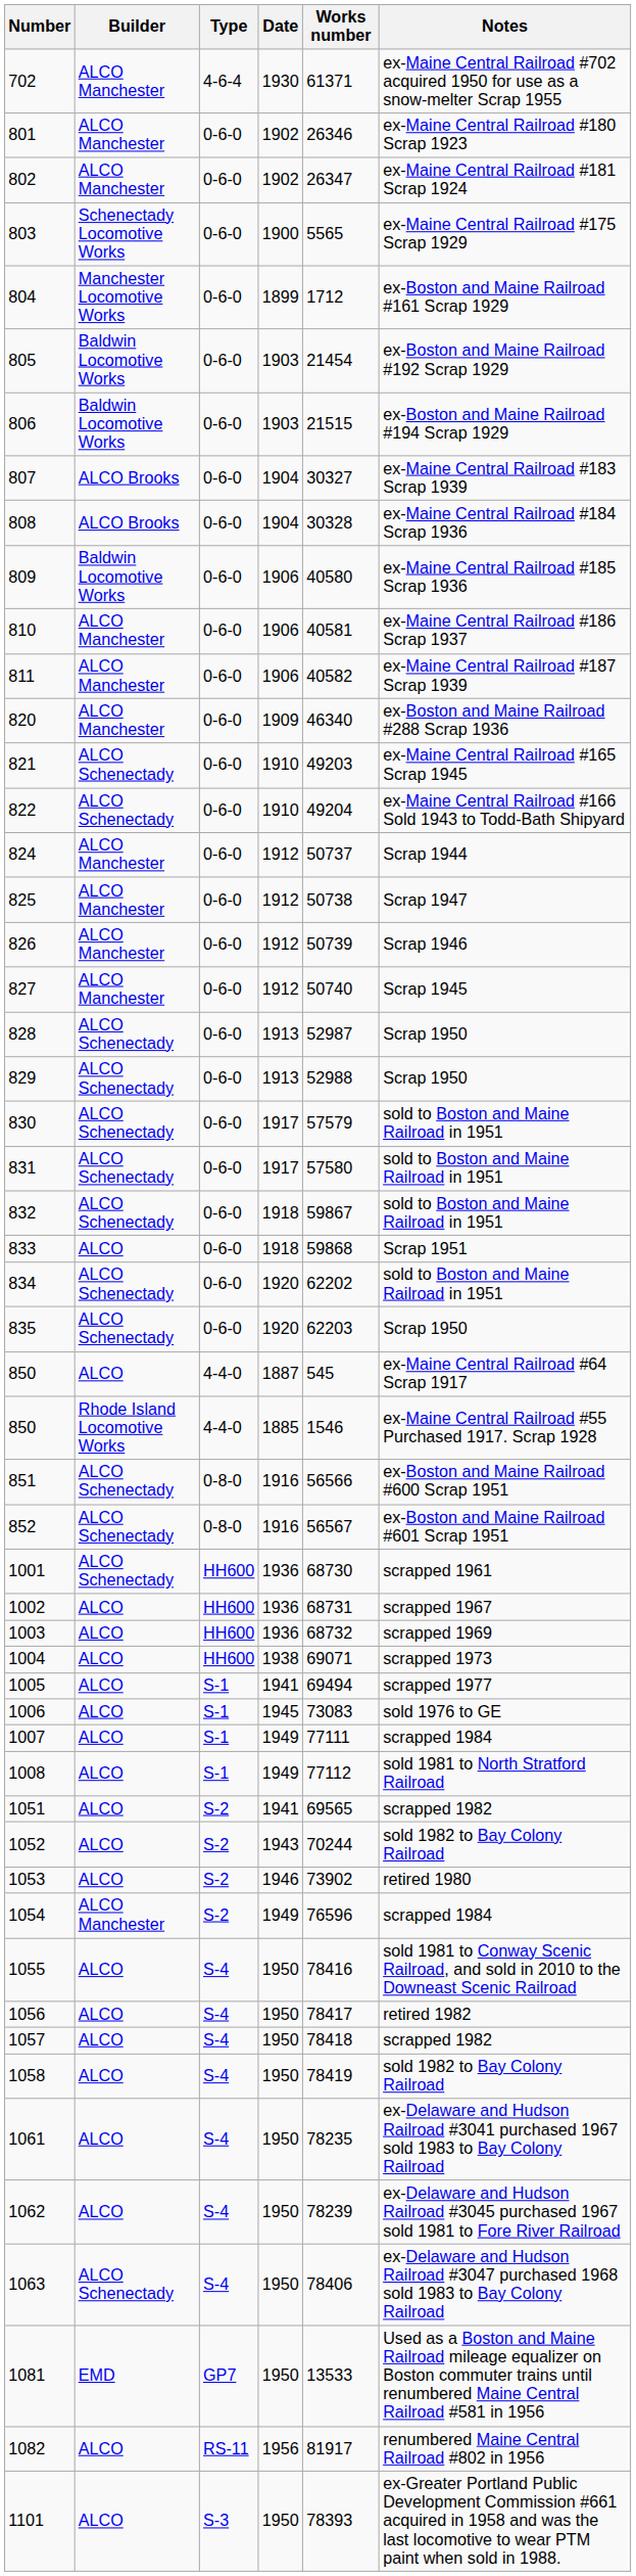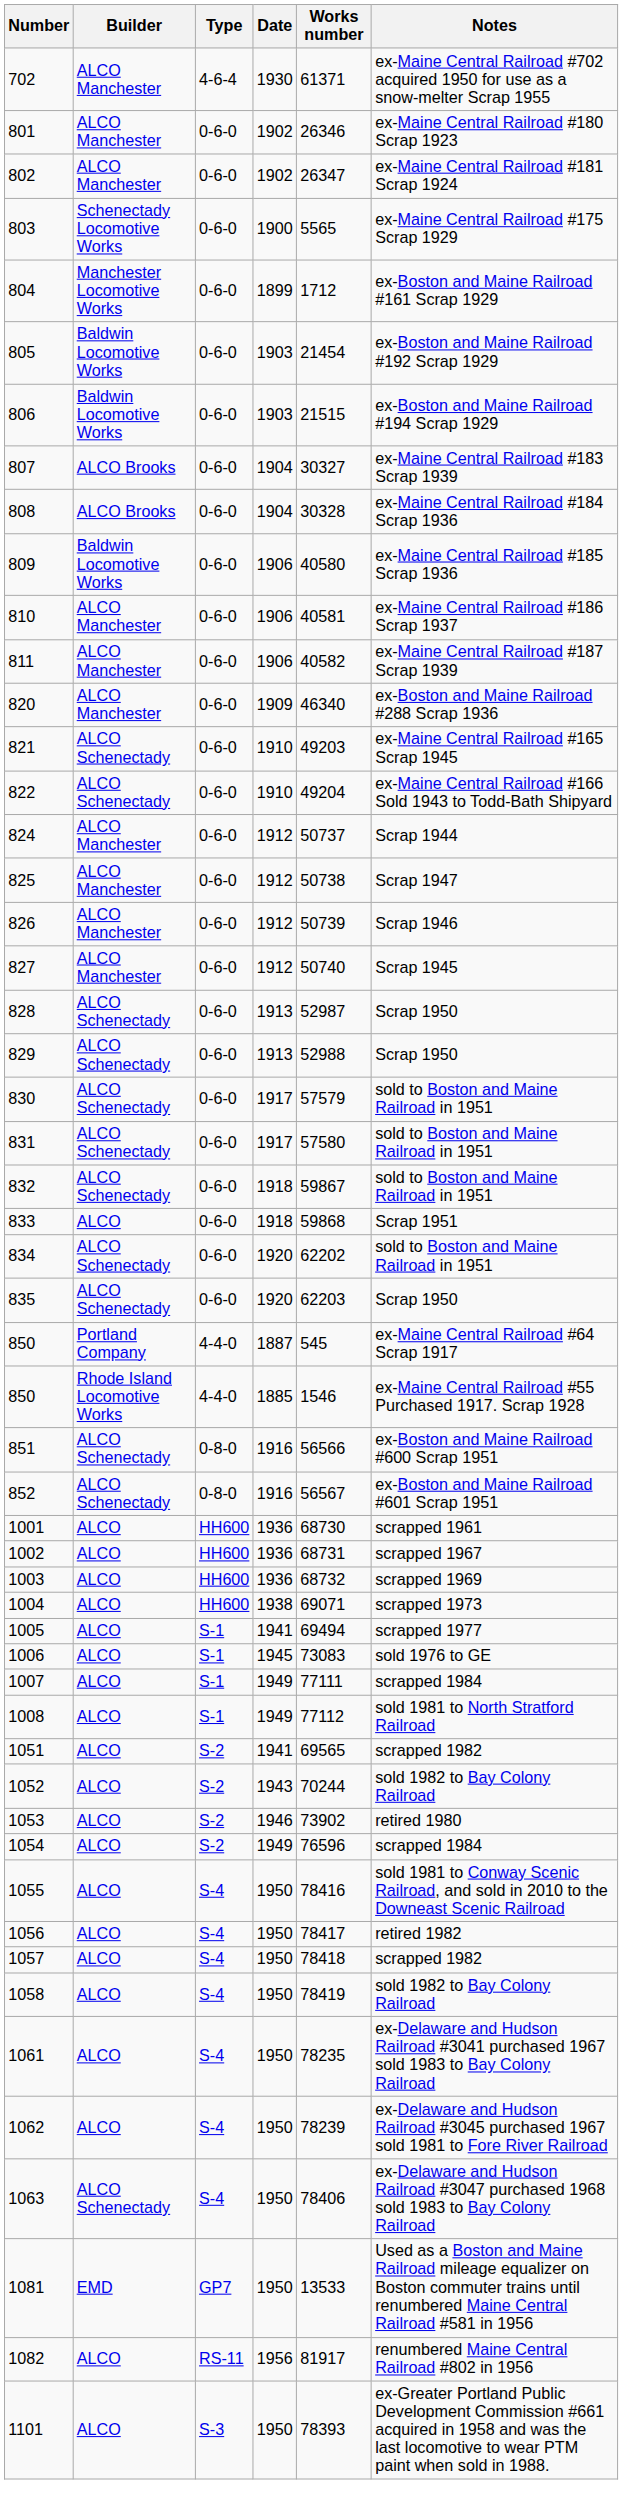 <table class="wikitable">
 <tr>
 <th>Number</th>
 <th>Builder</th>
 <th>Type</th>
 <th>Date</th>
 <th>Works number</th>
 <th>Notes</th>
 </tr>
 <tr>
 <td>702</td>
 <td><a href='#'>ALCO Manchester</a></td>
 <td>4-6-4</td>
 <td>1930</td>
 <td>61371</td>
 <td>ex-<a href='#'>Maine Central Railroad</a> #702 acquired 1950 for use as a snow-melter Scrap 1955</td>
 </tr>
 <tr>
 <td>801</td>
 <td><a href='#'>ALCO Manchester</a></td>
 <td>0-6-0</td>
 <td>1902</td>
 <td>26346</td>
 <td>ex-<a href='#'>Maine Central Railroad</a> #180 Scrap 1923</td>
 </tr>
 <tr>
 <td>802</td>
 <td><a href='#'>ALCO Manchester</a></td>
 <td>0-6-0</td>
 <td>1902</td>
 <td>26347</td>
 <td>ex-<a href='#'>Maine Central Railroad</a> #181 Scrap 1924</td>
 </tr>
 <tr>
 <td>803</td>
 <td><a href='#'>Schenectady Locomotive Works</a></td>
 <td>0-6-0</td>
 <td>1900</td>
 <td>5565</td>
 <td>ex-<a href='#'>Maine Central Railroad</a> #175 Scrap 1929</td>
 </tr>
 <tr>
 <td>804</td>
 <td><a href='#'>Manchester Locomotive Works</a></td>
 <td>0-6-0</td>
 <td>1899</td>
 <td>1712</td>
 <td>ex-<a href='#'>Boston and Maine Railroad</a> #161 Scrap 1929</td>
 </tr>
 <tr>
 <td>805</td>
 <td><a href='#'>Baldwin Locomotive Works</a></td>
 <td>0-6-0</td>
 <td>1903</td>
 <td>21454</td>
 <td>ex-<a href='#'>Boston and Maine Railroad</a> #192 Scrap 1929</td>
 </tr>
 <tr>
 <td>806</td>
 <td><a href='#'>Baldwin Locomotive Works</a></td>
 <td>0-6-0</td>
 <td>1903</td>
 <td>21515</td>
 <td>ex-<a href='#'>Boston and Maine Railroad</a> #194 Scrap 1929</td>
 </tr>
 <tr>
 <td>807</td>
 <td><a href='#'>ALCO Brooks</a></td>
 <td>0-6-0</td>
 <td>1904</td>
 <td>30327</td>
 <td>ex-<a href='#'>Maine Central Railroad</a> #183 Scrap 1939</td>
 </tr>
 <tr>
 <td>808</td>
 <td><a href='#'>ALCO Brooks</a></td>
 <td>0-6-0</td>
 <td>1904</td>
 <td>30328</td>
 <td>ex-<a href='#'>Maine Central Railroad</a> #184 Scrap 1936</td>
 </tr>
 <tr>
 <td>809</td>
 <td><a href='#'>Baldwin Locomotive Works</a></td>
 <td>0-6-0</td>
 <td>1906</td>
 <td>40580</td>
 <td>ex-<a href='#'>Maine Central Railroad</a> #185 Scrap 1936</td>
 </tr>
 <tr>
 <td>810</td>
 <td><a href='#'>ALCO Manchester</a></td>
 <td>0-6-0</td>
 <td>1906</td>
 <td>40581</td>
 <td>ex-<a href='#'>Maine Central Railroad</a> #186 Scrap 1937</td>
 </tr>
 <tr>
 <td>811</td>
 <td><a href='#'>ALCO Manchester</a></td>
 <td>0-6-0</td>
 <td>1906</td>
 <td>40582</td>
 <td>ex-<a href='#'>Maine Central Railroad</a> #187 Scrap 1939</td>
 </tr>
 <tr>
 <td>820</td>
 <td><a href='#'>ALCO Manchester</a></td>
 <td>0-6-0</td>
 <td>1909</td>
 <td>46340</td>
 <td>ex-<a href='#'>Boston and Maine Railroad</a> #288 Scrap 1936</td>
 </tr>
 <tr>
 <td>821</td>
 <td><a href='#'>ALCO Schenectady</a></td>
 <td>0-6-0</td>
 <td>1910</td>
 <td>49203</td>
 <td>ex-<a href='#'>Maine Central Railroad</a> #165 Scrap 1945</td>
 </tr>
 <tr>
 <td>822</td>
 <td><a href='#'>ALCO Schenectady</a></td>
 <td>0-6-0</td>
 <td>1910</td>
 <td>49204</td>
 <td>ex-<a href='#'>Maine Central Railroad</a> #166 Sold 1943 to Todd-Bath Shipyard</td>
 </tr>
 <tr>
 <td>824</td>
 <td><a href='#'>ALCO Manchester</a></td>
 <td>0-6-0</td>
 <td>1912</td>
 <td>50737</td>
 <td>Scrap 1944</td>
 </tr>
 <tr>
 <td>825</td>
 <td><a href='#'>ALCO Manchester</a></td>
 <td>0-6-0</td>
 <td>1912</td>
 <td>50738</td>
 <td>Scrap 1947</td>
 </tr>
 <tr>
 <td>826</td>
 <td><a href='#'>ALCO Manchester</a></td>
 <td>0-6-0</td>
 <td>1912</td>
 <td>50739</td>
 <td>Scrap 1946</td>
 </tr>
 <tr>
 <td>827</td>
 <td><a href='#'>ALCO Manchester</a></td>
 <td>0-6-0</td>
 <td>1912</td>
 <td>50740</td>
 <td>Scrap 1945</td>
 </tr>
 <tr>
 <td>828</td>
 <td><a href='#'>ALCO Schenectady</a></td>
 <td>0-6-0</td>
 <td>1913</td>
 <td>52987</td>
 <td>Scrap 1950</td>
 </tr>
 <tr>
 <td>829</td>
 <td><a href='#'>ALCO Schenectady</a></td>
 <td>0-6-0</td>
 <td>1913</td>
 <td>52988</td>
 <td>Scrap 1950</td>
 </tr>
 <tr>
 <td>830</td>
 <td><a href='#'>ALCO Schenectady</a></td>
 <td>0-6-0</td>
 <td>1917</td>
 <td>57579</td>
 <td>sold to <a href='#'>Boston and Maine Railroad</a> in 1951</td>
 </tr>
 <tr>
 <td>831</td>
 <td><a href='#'>ALCO Schenectady</a></td>
 <td>0-6-0</td>
 <td>1917</td>
 <td>57580</td>
 <td>sold to <a href='#'>Boston and Maine Railroad</a> in 1951</td>
 </tr>
 <tr>
 <td>832</td>
 <td><a href='#'>ALCO Schenectady</a></td>
 <td>0-6-0</td>
 <td>1918</td>
 <td>59867</td>
 <td>sold to <a href='#'>Boston and Maine Railroad</a> in 1951</td>
 </tr>
 <tr>
 <td>833</td>
 <td><a href='#'>ALCO</a></td>
 <td>0-6-0</td>
 <td>1918</td>
 <td>59868</td>
 <td>Scrap 1951</td>
 </tr>
 <tr>
 <td>834</td>
 <td><a href='#'>ALCO Schenectady</a></td>
 <td>0-6-0</td>
 <td>1920</td>
 <td>62202</td>
 <td>sold to <a href='#'>Boston and Maine Railroad</a> in 1951</td>
 </tr>
 <tr>
 <td>835</td>
 <td><a href='#'>ALCO Schenectady</a></td>
 <td>0-6-0</td>
 <td>1920</td>
 <td>62203</td>
 <td>Scrap 1950</td>
 </tr>
 <tr>
 <td>850</td>
-<td><a href='#'>ALCO</a></td>
+<td><a href='#'>Portland Company</a></td>
 <td>4-4-0</td>
 <td>1887</td>
 <td>545</td>
 <td>ex-<a href='#'>Maine Central Railroad</a> #64 Scrap 1917</td>
 </tr>
 <tr>
 <td>850</td>
 <td><a href='#'>Rhode Island Locomotive Works</a></td>
 <td>4-4-0</td>
 <td>1885</td>
 <td>1546</td>
 <td>ex-<a href='#'>Maine Central Railroad</a> #55 Purchased 1917. Scrap 1928</td>
 </tr>
 <tr>
 <td>851</td>
 <td><a href='#'>ALCO Schenectady</a></td>
 <td>0-8-0</td>
 <td>1916</td>
 <td>56566</td>
 <td>ex-<a href='#'>Boston and Maine Railroad</a> #600 Scrap 1951</td>
 </tr>
 <tr>
 <td>852</td>
 <td><a href='#'>ALCO Schenectady</a></td>
 <td>0-8-0</td>
 <td>1916</td>
 <td>56567</td>
 <td>ex-<a href='#'>Boston and Maine Railroad</a> #601 Scrap 1951</td>
 </tr>
 <tr>
 <td>1001</td>
-<td><a href='#'>ALCO Schenectady</a></td>
+<td><a href='#'>ALCO</a></td>
 <td><a href='#'>HH600</a></td>
 <td>1936</td>
 <td>68730</td>
 <td>scrapped 1961</td>
 </tr>
 <tr>
 <td>1002</td>
 <td><a href='#'>ALCO</a></td>
 <td><a href='#'>HH600</a></td>
 <td>1936</td>
 <td>68731</td>
 <td>scrapped 1967</td>
 </tr>
 <tr>
 <td>1003</td>
 <td><a href='#'>ALCO</a></td>
 <td><a href='#'>HH600</a></td>
 <td>1936</td>
 <td>68732</td>
 <td>scrapped 1969</td>
 </tr>
 <tr>
 <td>1004</td>
 <td><a href='#'>ALCO</a></td>
 <td><a href='#'>HH600</a></td>
 <td>1938</td>
 <td>69071</td>
 <td>scrapped 1973</td>
 </tr>
 <tr>
 <td>1005</td>
 <td><a href='#'>ALCO</a></td>
 <td><a href='#'>S-1</a></td>
 <td>1941</td>
 <td>69494</td>
 <td>scrapped 1977</td>
 </tr>
 <tr>
 <td>1006</td>
 <td><a href='#'>ALCO</a></td>
 <td><a href='#'>S-1</a></td>
 <td>1945</td>
 <td>73083</td>
 <td>sold 1976 to GE</td>
 </tr>
 <tr>
 <td>1007</td>
 <td><a href='#'>ALCO</a></td>
 <td><a href='#'>S-1</a></td>
 <td>1949</td>
 <td>77111</td>
 <td>scrapped 1984</td>
 </tr>
 <tr>
 <td>1008</td>
 <td><a href='#'>ALCO</a></td>
 <td><a href='#'>S-1</a></td>
 <td>1949</td>
 <td>77112</td>
 <td>sold 1981 to <a href='#'>North Stratford Railroad</a></td>
 </tr>
 <tr>
 <td>1051</td>
 <td><a href='#'>ALCO</a></td>
 <td><a href='#'>S-2</a></td>
 <td>1941</td>
 <td>69565</td>
 <td>scrapped 1982</td>
 </tr>
 <tr>
 <td>1052</td>
 <td><a href='#'>ALCO</a></td>
 <td><a href='#'>S-2</a></td>
 <td>1943</td>
 <td>70244</td>
 <td>sold 1982 to <a href='#'>Bay Colony Railroad</a></td>
 </tr>
 <tr>
 <td>1053</td>
 <td><a href='#'>ALCO</a></td>
 <td><a href='#'>S-2</a></td>
 <td>1946</td>
 <td>73902</td>
 <td>retired 1980</td>
 </tr>
 <tr>
 <td>1054</td>
-<td><a href='#'>ALCO Manchester</a></td>
+<td><a href='#'>ALCO</a></td>
 <td><a href='#'>S-2</a></td>
 <td>1949</td>
 <td>76596</td>
 <td>scrapped 1984</td>
 </tr>
 <tr>
 <td>1055</td>
 <td><a href='#'>ALCO</a></td>
 <td><a href='#'>S-4</a></td>
 <td>1950</td>
 <td>78416</td>
 <td>sold 1981 to <a href='#'>Conway Scenic Railroad</a>, and sold in 2010 to  the <a href='#'>Downeast Scenic Railroad</a></td>
 </tr>
 <tr>
 <td>1056</td>
 <td><a href='#'>ALCO</a></td>
 <td><a href='#'>S-4</a></td>
 <td>1950</td>
 <td>78417</td>
 <td>retired 1982</td>
 </tr>
 <tr>
 <td>1057</td>
 <td><a href='#'>ALCO</a></td>
 <td><a href='#'>S-4</a></td>
 <td>1950</td>
 <td>78418</td>
 <td>scrapped 1982</td>
 </tr>
 <tr>
 <td>1058</td>
 <td><a href='#'>ALCO</a></td>
 <td><a href='#'>S-4</a></td>
 <td>1950</td>
 <td>78419</td>
 <td>sold 1982 to <a href='#'>Bay Colony Railroad</a></td>
 </tr>
 <tr>
 <td>1061</td>
 <td><a href='#'>ALCO</a></td>
 <td><a href='#'>S-4</a></td>
 <td>1950</td>
 <td>78235</td>
 <td>ex-<a href='#'>Delaware and Hudson Railroad</a> #3041 purchased 1967 sold 1983 to <a href='#'>Bay Colony Railroad</a></td>
 </tr>
 <tr>
 <td>1062</td>
 <td><a href='#'>ALCO</a></td>
 <td><a href='#'>S-4</a></td>
 <td>1950</td>
 <td>78239</td>
 <td>ex-<a href='#'>Delaware and Hudson Railroad</a> #3045 purchased 1967 sold 1981 to <a href='#'>Fore River Railroad</a></td>
 </tr>
 <tr>
 <td>1063</td>
 <td><a href='#'>ALCO Schenectady</a></td>
 <td><a href='#'>S-4</a></td>
 <td>1950</td>
 <td>78406</td>
 <td>ex-<a href='#'>Delaware and Hudson Railroad</a> #3047 purchased 1968 sold 1983 to <a href='#'>Bay Colony Railroad</a></td>
 </tr>
 <tr>
 <td>1081</td>
 <td><a href='#'>EMD</a></td>
 <td><a href='#'>GP7</a></td>
 <td>1950</td>
 <td>13533</td>
 <td>Used as a <a href='#'>Boston and Maine Railroad</a> mileage equalizer on Boston commuter trains until renumbered <a href='#'>Maine Central Railroad</a> #581 in 1956</td>
 </tr>
 <tr>
 <td>1082</td>
 <td><a href='#'>ALCO</a></td>
 <td><a href='#'>RS-11</a></td>
 <td>1956</td>
 <td>81917</td>
 <td>renumbered <a href='#'>Maine Central Railroad</a> #802 in 1956</td>
 </tr>
 <tr>
 <td>1101</td>
 <td><a href='#'>ALCO</a></td>
 <td><a href='#'>S-3</a></td>
 <td>1950</td>
 <td>78393</td>
 <td>ex-Greater Portland Public Development Commission #661 acquired in 1958 and was the last locomotive to wear PTM paint when sold in 1988.</td>
 </tr>
 </table>
